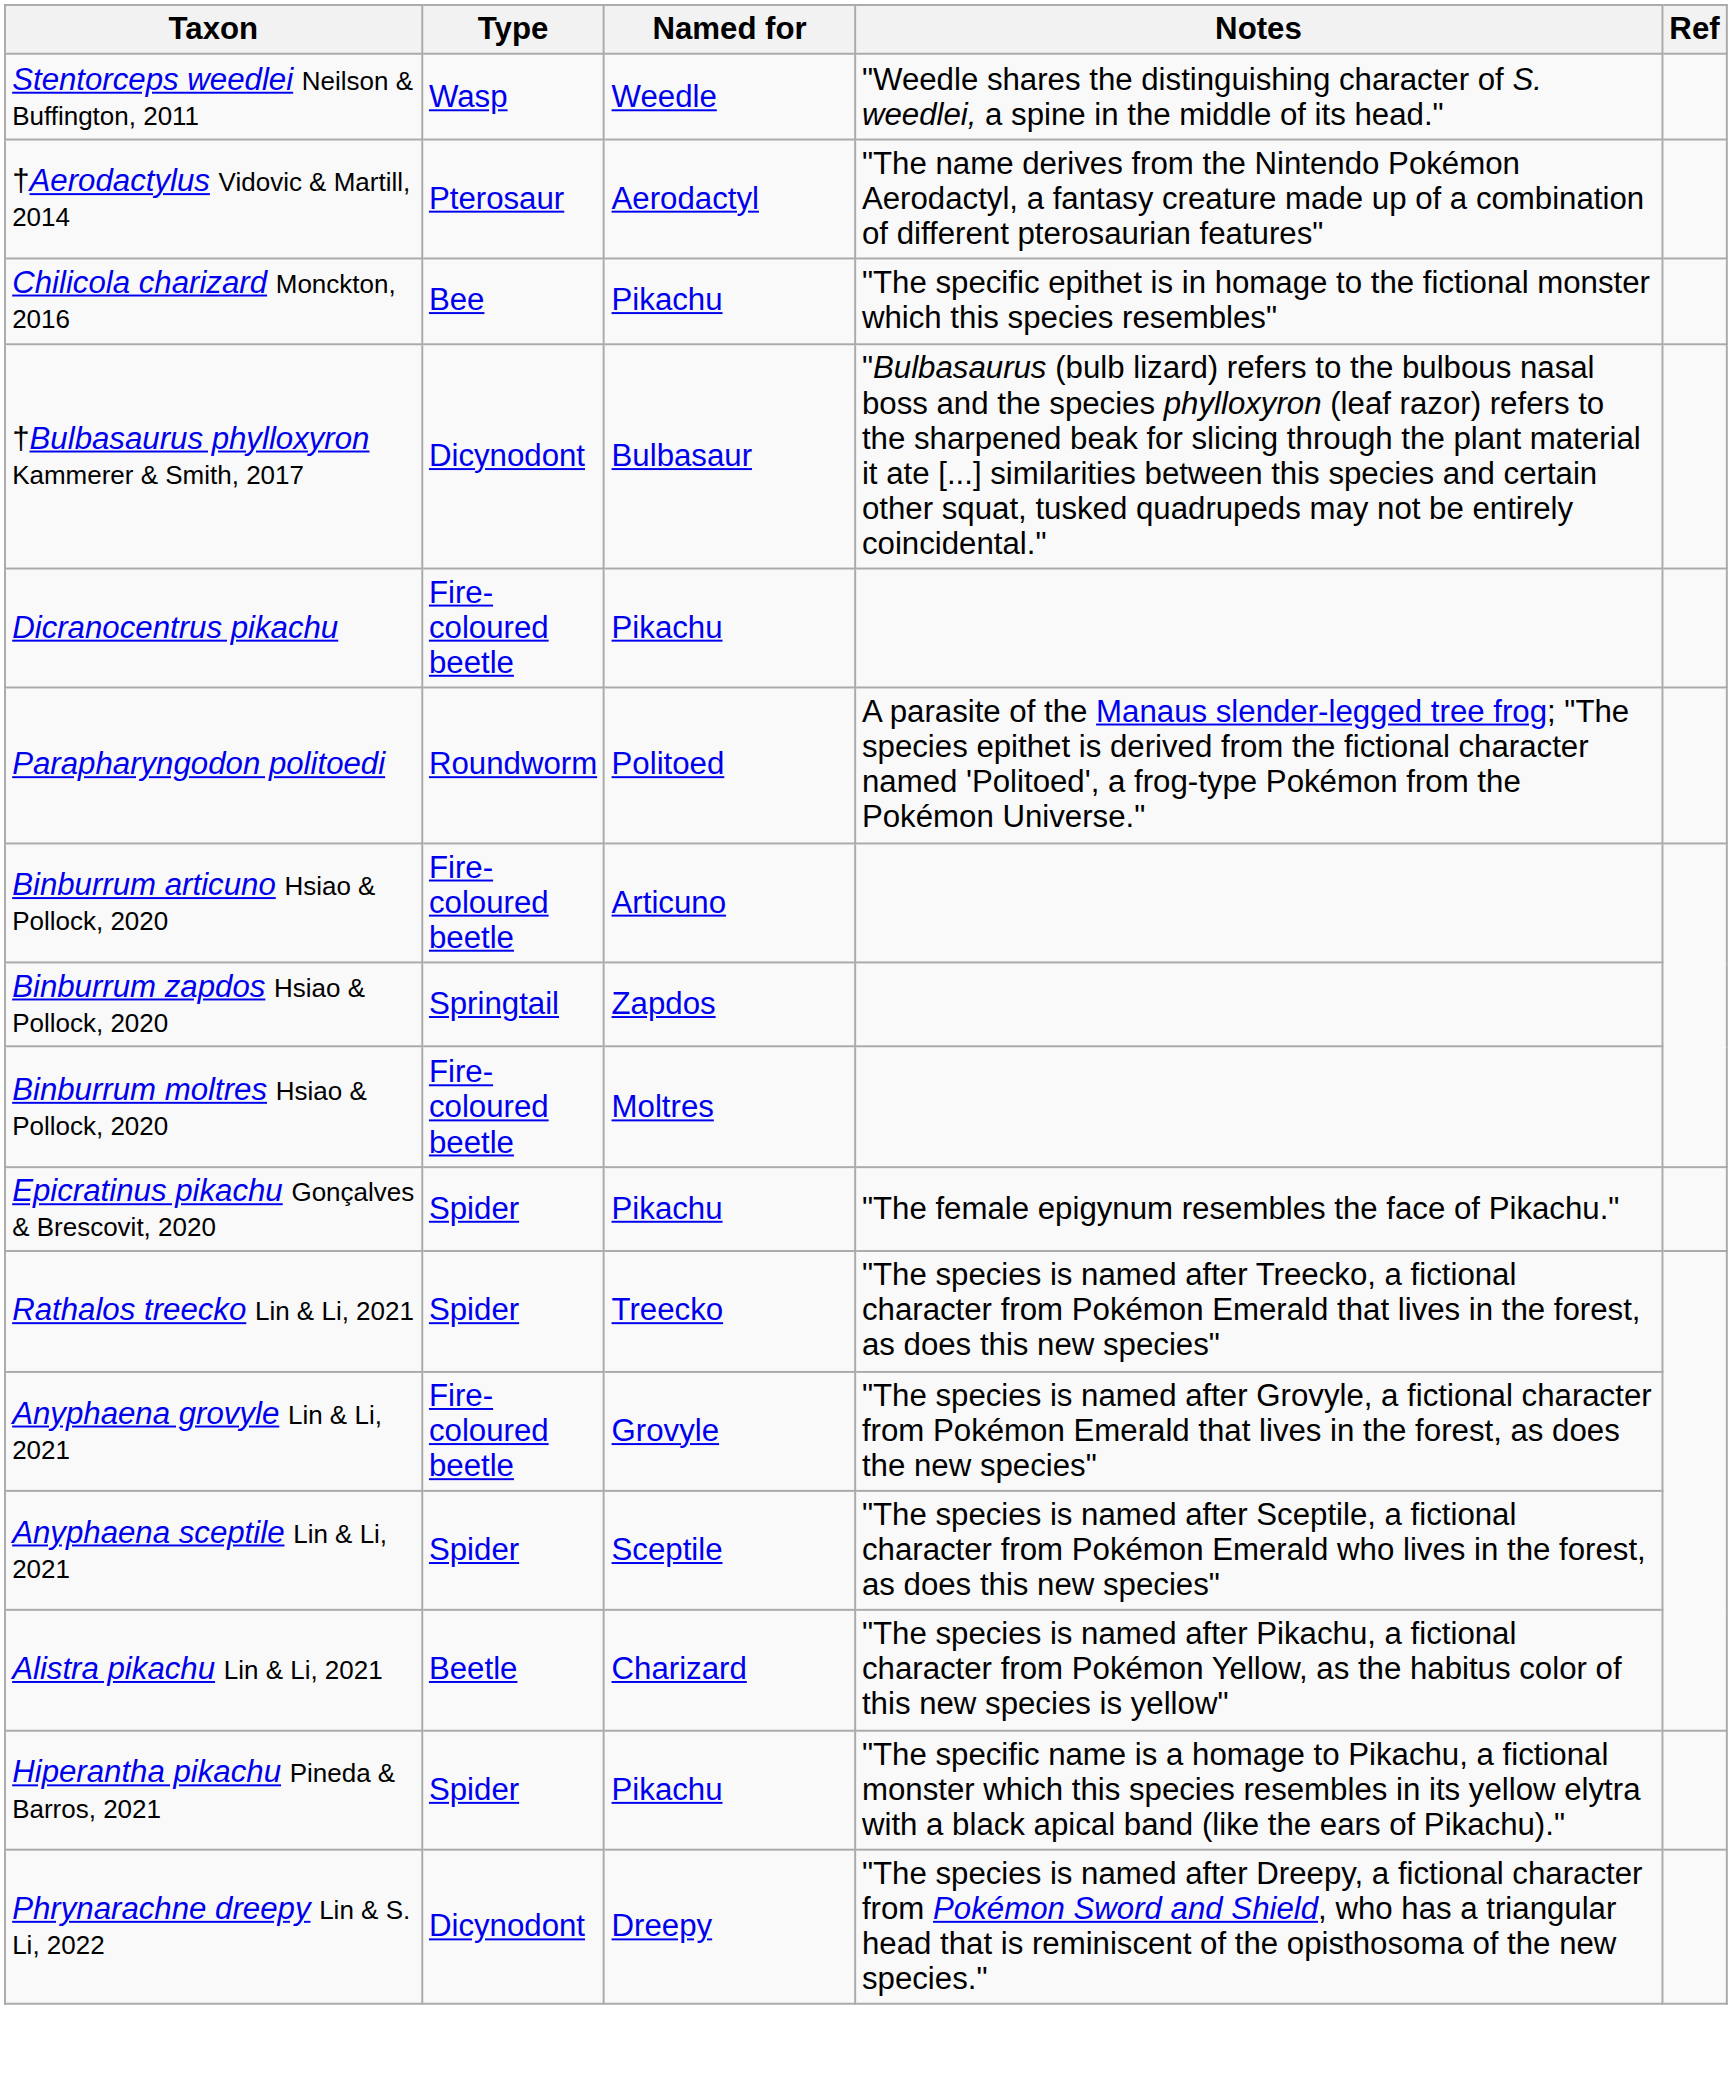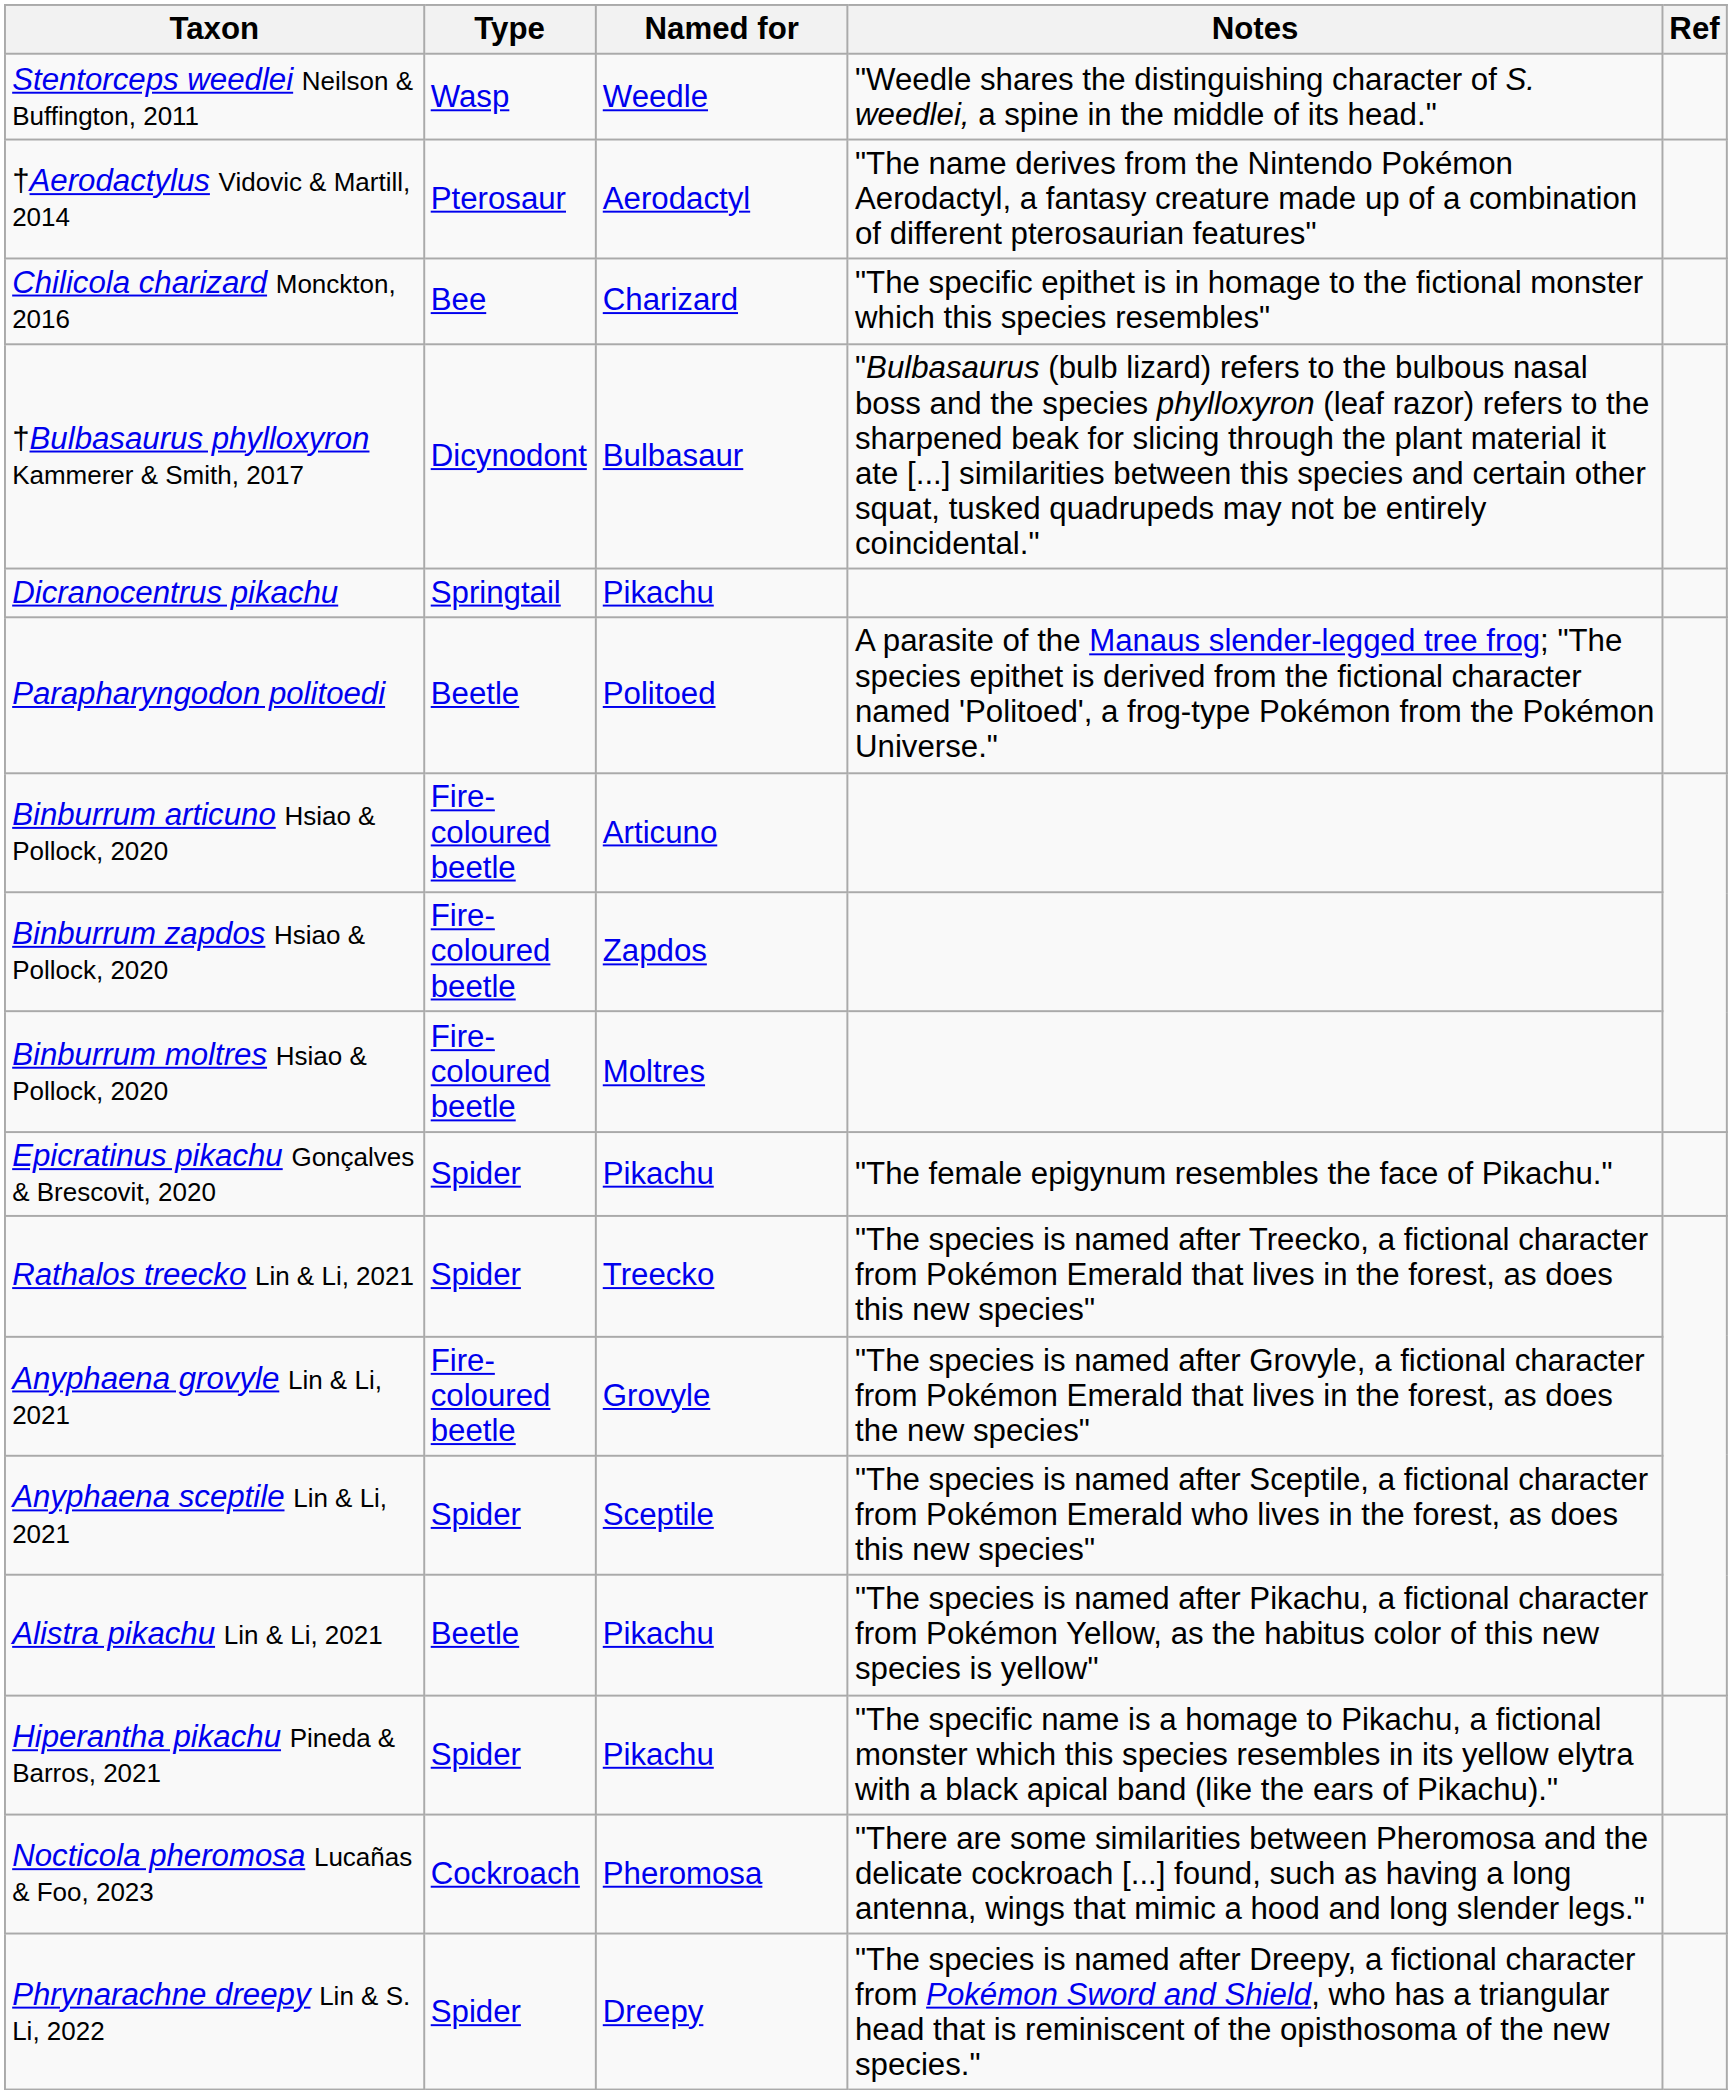 <table class="wikitable sortable" width="100%">
 <tr>
 <th style="width:25%;">Taxon</th>
 <th style="width:10%;">Type</th>
 <th style="width:15%;">Named for</th>
 <th style="width:50%;">Notes</th>
 <th class="unsortable">Ref</th>
 </tr>
 <tr>
 <td><em><a href='#'>Stentorceps weedlei</a></em> <small>Neilson & Buffington, 2011</small></td>
 <td><a href='#'>Wasp</a></td>
 <td><a href='#'>Weedle</a></td>
 <td>"Weedle shares the distinguishing character of <em>S. weedlei,</em> a spine in the middle of its head."</td>
 <td></td>
 </tr>
 <tr>
 <td>†<em><a href='#'>Aerodactylus</a></em> <small>Vidovic & Martill, 2014</small></td>
 <td><a href='#'>Pterosaur</a></td>
 <td><a href='#'>Aerodactyl</a></td>
 <td>"The name derives from the Nintendo Pokémon Aerodactyl, a fantasy creature made up of a combination of different pterosaurian features"</td>
 <td></td>
 </tr>
 <tr>
 <td><em><a href='#'>Chilicola charizard</a></em> <small>Monckton, 2016</small></td>
 <td><a href='#'>Bee</a></td>
-<td><a href='#'>Pikachu</a></td>
+<td><a href='#'>Charizard</a></td>
 <td>"The specific epithet is in homage to the fictional monster which this species resembles"</td>
 <td></td>
 </tr>
 <tr>
 <td>†<em><a href='#'>Bulbasaurus phylloxyron</a></em> <small>Kammerer & Smith, 2017</small></td>
 <td><a href='#'>Dicynodont</a></td>
 <td><a href='#'>Bulbasaur</a></td>
 <td>"<em>Bulbasaurus</em> (bulb lizard) refers to the bulbous nasal boss and the species <em>phylloxyron</em> (leaf razor) refers to the sharpened beak for slicing through the plant material it ate [...] similarities between this species and certain other squat, tusked quadrupeds may not be entirely coincidental."</td>
 <td></td>
 </tr>
 <tr>
 <td><em><a href='#'>Dicranocentrus pikachu</a></em> </td>
-<td><a href='#'>Fire-coloured beetle</a></td>
+<td><a href='#'>Springtail</a></td>
 <td><a href='#'>Pikachu</a></td>
 <td></td>
 <td></td>
 </tr>
 <tr>
 <td><em><a href='#'>Parapharyngodon politoedi</a></em> </td>
-<td><a href='#'>Roundworm</a></td>
+<td><a href='#'>Beetle</a></td>
 <td><a href='#'>Politoed</a></td>
 <td>A parasite of the <a href='#'>Manaus slender-legged tree frog</a>; "The species epithet is derived from the fictional character named 'Politoed', a frog-type Pokémon from the Pokémon Universe."</td>
 <td></td>
 </tr>
 <tr>
 <td><em><a href='#'>Binburrum articuno</a></em> <small>Hsiao & Pollock, 2020</small></td>
 <td><a href='#'>Fire-coloured beetle</a></td>
 <td><a href='#'>Articuno</a></td>
 <td></td>
 <td rowspan="3"></td>
 </tr>
 <tr>
 <td><a href='#'><em>Binburrum zapdos</em></a> <small>Hsiao & Pollock, 2020</small></td>
-<td><a href='#'>Springtail</a></td>
+<td><a href='#'>Fire-coloured beetle</a></td>
 <td><a href='#'>Zapdos</a></td>
 <td></td>
 </tr>
 <tr>
 <td><a href='#'><em>Binburrum moltres</em></a> <small>Hsiao & Pollock, 2020</small></td>
 <td><a href='#'>Fire-coloured beetle</a></td>
 <td><a href='#'>Moltres</a></td>
 <td></td>
 </tr>
 <tr>
 <td><em><a href='#'>Epicratinus pikachu</a></em> <small>Gonçalves & Brescovit, 2020</small></td>
 <td><a href='#'>Spider</a></td>
 <td><a href='#'>Pikachu</a></td>
 <td>"The female epigynum resembles the face of Pikachu."</td>
 <td></td>
 </tr>
 <tr>
 <td><em><a href='#'>Rathalos treecko</a></em> <small>Lin & Li, 2021</small></td>
 <td><a href='#'>Spider</a></td>
 <td><a href='#'>Treecko</a></td>
 <td>"The species is named after Treecko, a fictional character from Pokémon Emerald that lives in the forest, as does this new species"</td>
 <td rowspan="4"></td>
 </tr>
 <tr>
 <td><em><a href='#'>Anyphaena grovyle</a></em> <small>Lin & Li, 2021</small></td>
 <td><a href='#'>Fire-coloured beetle</a></td>
 <td><a href='#'>Grovyle</a></td>
 <td>"The species is named after Grovyle, a fictional character from Pokémon Emerald that lives in the forest, as does the new species"</td>
 </tr>
 <tr>
 <td><em><a href='#'>Anyphaena sceptile</a></em> <small>Lin & Li, 2021</small></td>
 <td><a href='#'>Spider</a></td>
 <td><a href='#'>Sceptile</a></td>
 <td>"The species is named after Sceptile, a fictional character from Pokémon Emerald who lives in the forest, as does this new species"</td>
 </tr>
 <tr>
 <td><em><a href='#'>Alistra pikachu</a></em> <small>Lin & Li, 2021</small></td>
 <td><a href='#'>Beetle</a></td>
-<td><a href='#'>Charizard</a></td>
+<td><a href='#'>Pikachu</a></td>
 <td>"The species is named after Pikachu, a fictional character from Pokémon Yellow, as the habitus color of this new species is yellow"</td>
 </tr>
 <tr>
 <td><em><a href='#'>Hiperantha pikachu</a></em> <small>Pineda & Barros, 2021</small></td>
 <td><a href='#'>Spider</a></td>
 <td><a href='#'>Pikachu</a></td>
 <td>"The specific name is a homage to Pikachu, a fictional monster which this species resembles in its yellow elytra with a black apical band (like the ears of Pikachu)."</td>
 <td></td>
 </tr>
 <tr>
+<td><em><a href='#'>Nocticola pheromosa</a></em> <small>Lucañas & Foo, 2023</small></td>
+<td><a href='#'>Cockroach</a></td>
+<td><a href='#'>Pheromosa</a></td>
+<td>"There are some similarities between Pheromosa and the delicate cockroach [...] found, such as having a long antenna, wings that mimic a hood and long slender legs."</td>
+<td></td>
+</tr>
+<tr>
 <td><em><a href='#'>Phrynarachne dreepy</a></em> <small>Lin & S. Li, 2022</small></td>
-<td><a href='#'>Dicynodont</a></td>
+<td><a href='#'>Spider</a></td>
 <td><a href='#'>Dreepy</a></td>
 <td>"The species is named after Dreepy, a fictional character from <em><a href='#'>Pokémon Sword and Shield</a></em>, who has a triangular head that is reminiscent of the opisthosoma of the new species."</td>
 <td></td>
 </tr>
 </table>
